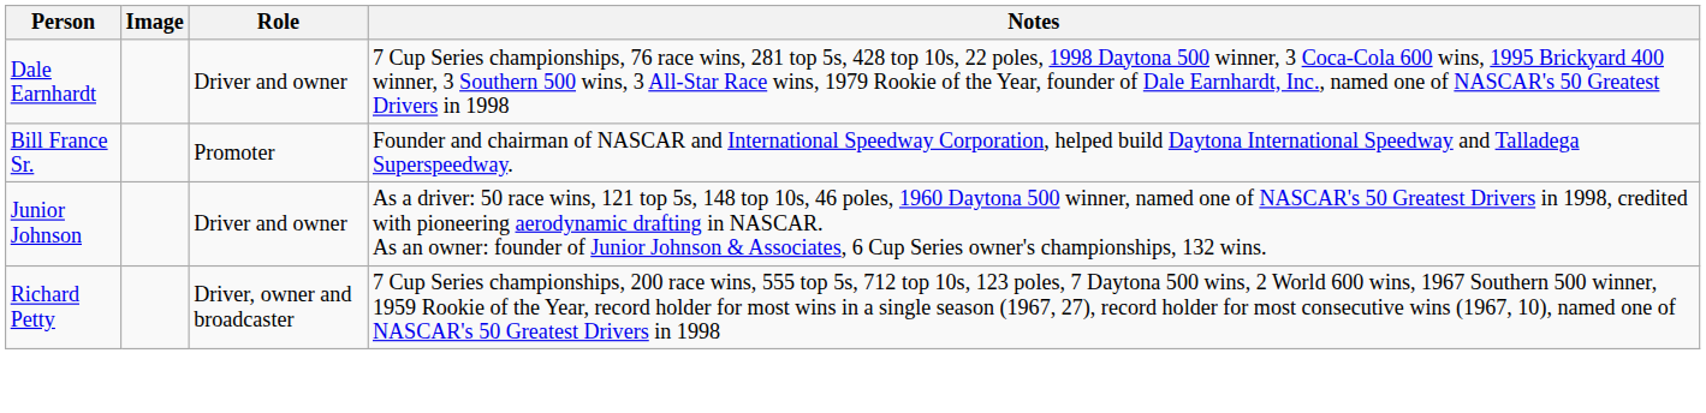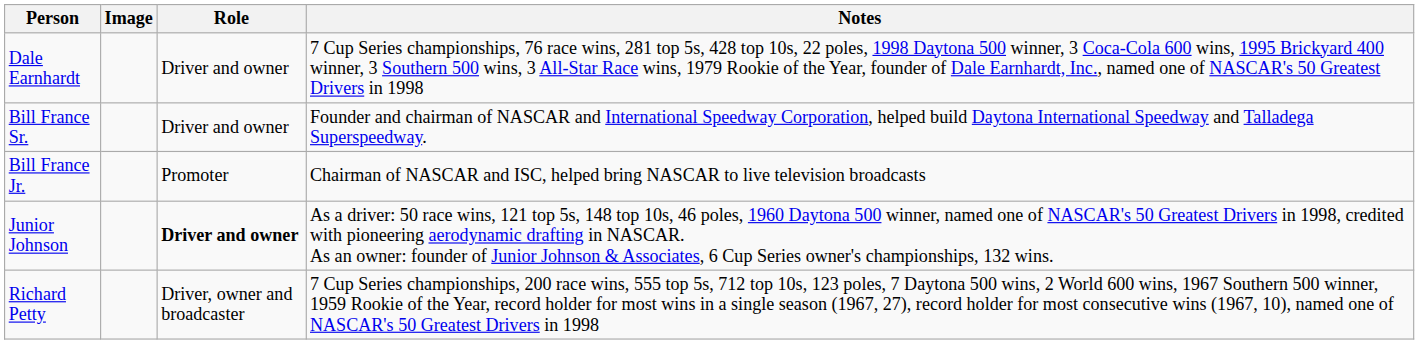 <table class="wikitable sortable">
 <tr>
 <th>Person</th>
 <th>Image</th>
 <th>Role</th>
 <th>Notes</th>
 </tr>
 <tr>
 <td><a href='#'>Dale Earnhardt</a></td>
 <td></td>
 <td>Driver and owner</td>
 <td>7 Cup Series championships, 76 race wins, 281 top 5s, 428 top 10s, 22 poles, <a href='#'>1998 Daytona 500</a> winner, 3 <a href='#'>Coca-Cola 600</a> wins, <a href='#'>1995 Brickyard 400</a> winner, 3 <a href='#'>Southern 500</a> wins, 3 <a href='#'>All-Star Race</a> wins, 1979 Rookie of the Year, founder of <a href='#'>Dale Earnhardt, Inc.</a>, named one of <a href='#'>NASCAR's 50 Greatest Drivers</a> in 1998</td>
 </tr>
 <tr>
 <td><a href='#'>Bill France Sr.</a></td>
 <td></td>
+<td>Driver and owner</td>
+<td>Founder and chairman of NASCAR and <a href='#'>International Speedway Corporation</a>, helped build <a href='#'>Daytona International Speedway</a> and <a href='#'>Talladega Superspeedway</a>.</td>
+</tr>
+<tr>
+<td><a href='#'>Bill France Jr.</a></td>
+<td></td>
 <td>Promoter</td>
-<td>Founder and chairman of NASCAR and <a href='#'>International Speedway Corporation</a>, helped build <a href='#'>Daytona International Speedway</a> and <a href='#'>Talladega Superspeedway</a>.</td>
+<td>Chairman of NASCAR and ISC, helped bring NASCAR to live television broadcasts</td>
 </tr>
 <tr>
 <td><a href='#'>Junior Johnson</a></td>
 <td></td>
-<td>Driver and owner</td>
+<td><strong>Driver and owner</strong></td>
 <td>As a driver: 50 race wins, 121 top 5s, 148 top 10s, 46 poles, <a href='#'>1960 Daytona 500</a> winner, named one of <a href='#'>NASCAR's 50 Greatest Drivers</a> in 1998, credited with pioneering <a href='#'>aerodynamic drafting</a> in NASCAR.<br>As an owner: founder of <a href='#'>Junior Johnson & Associates</a>, 6 Cup Series owner's championships, 132 wins.</td>
 </tr>
 <tr>
 <td><a href='#'>Richard Petty</a></td>
 <td></td>
 <td>Driver, owner and broadcaster</td>
 <td>7 Cup Series championships, 200 race wins, 555 top 5s, 712 top 10s, 123 poles, 7 Daytona 500 wins, 2 World 600 wins, 1967 Southern 500 winner, 1959 Rookie of the Year, record holder for most wins in a single season (1967, 27), record holder for most consecutive wins (1967, 10), named one of <a href='#'>NASCAR's 50 Greatest Drivers</a> in 1998</td>
 </tr>
 </table>
